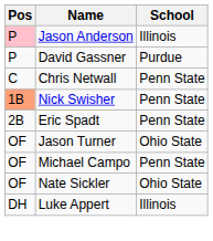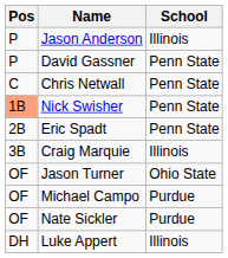 <table class=wikitable>
 <tr>
 <th>Pos</th>
 <th>Name</th>
 <th>School</th>
 </tr>
 <tr>
-<td style="background: pink;">P</td>
+<td>P</td>
 <td><a href='#'>Jason Anderson</a></td>
 <td>Illinois</td>
 </tr>
 <tr>
 <td>P</td>
 <td>David Gassner</td>
-<td>Purdue</td>
+<td>Penn State</td>
 </tr>
 <tr>
 <td>C</td>
 <td>Chris Netwall</td>
 <td>Penn State</td>
 </tr>
 <tr>
 <td style="background: lightsalmon;">1B</td>
 <td><a href='#'>Nick Swisher</a></td>
 <td>Penn State</td>
 </tr>
 <tr>
 <td>2B</td>
 <td>Eric Spadt</td>
 <td>Penn State</td>
 </tr>
 <tr>
+<td>3B</td>
+<td>Craig Marquie</td>
+<td>Illinois</td>
+</tr>
+<tr>
 <td>OF</td>
 <td>Jason Turner</td>
 <td>Ohio State</td>
 </tr>
 <tr>
 <td>OF</td>
 <td>Michael Campo</td>
-<td>Penn State</td>
+<td>Purdue</td>
 </tr>
 <tr>
 <td>OF</td>
 <td>Nate Sickler</td>
-<td>Ohio State</td>
+<td>Purdue</td>
 </tr>
 <tr>
 <td>DH</td>
 <td>Luke Appert</td>
 <td>Illinois</td>
 </tr>
 </table>
